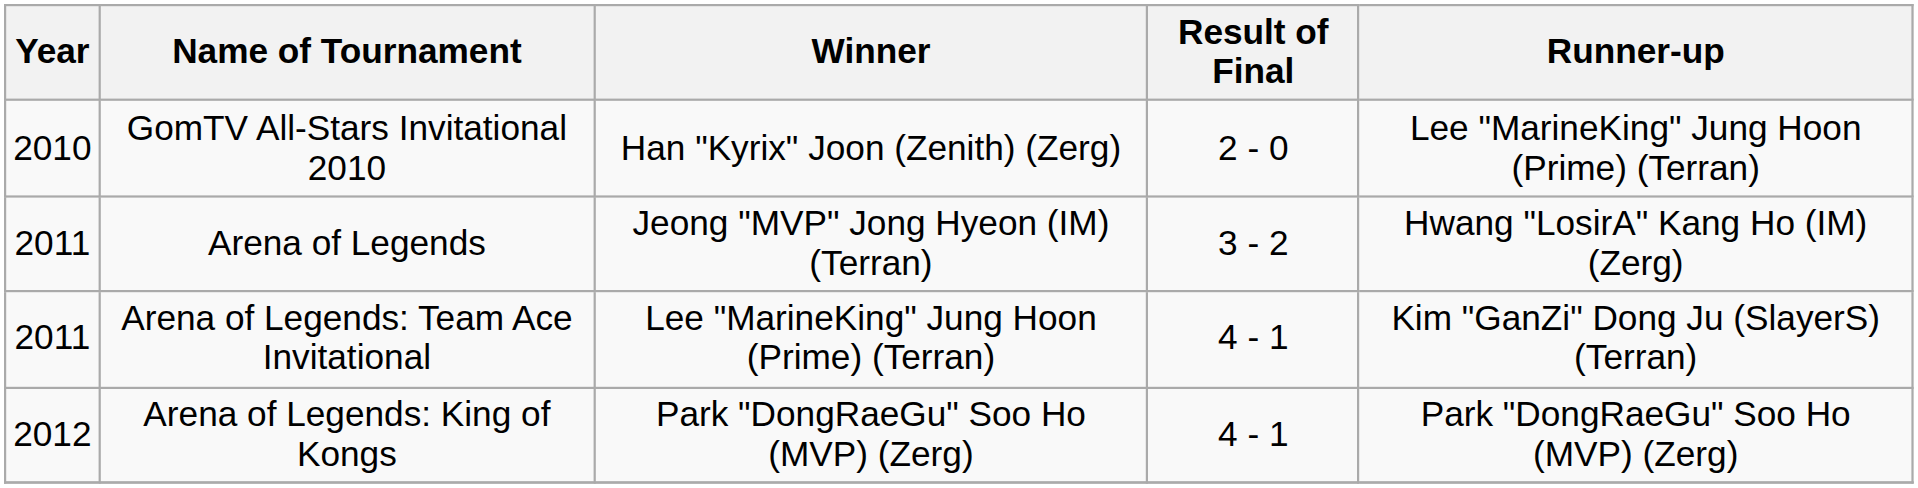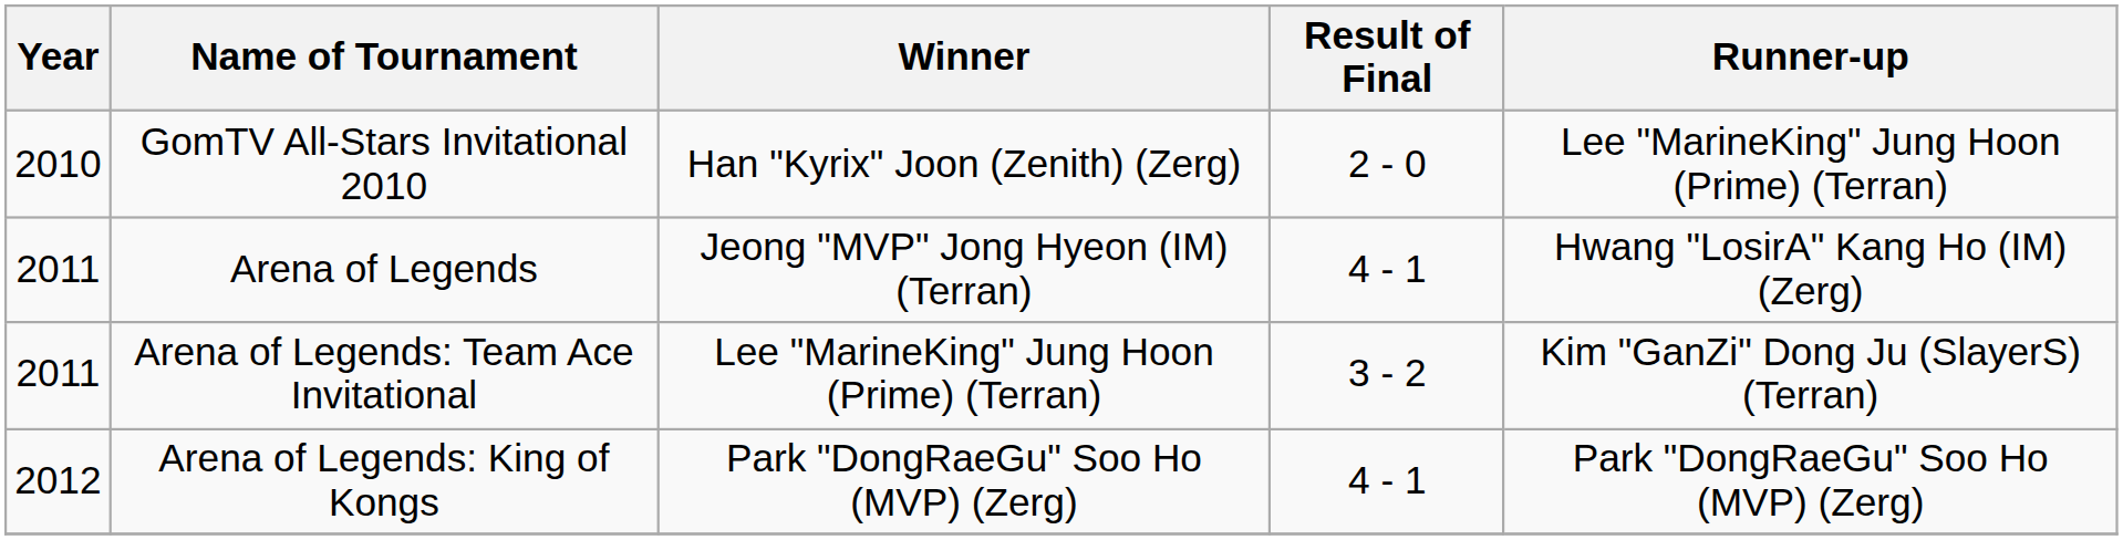 <table class="wikitable" style="text-align:center">
 <tr>
 <th>Year</th>
 <th>Name of Tournament</th>
 <th>Winner</th>
 <th>Result of Final</th>
 <th>Runner-up</th>
 </tr>
 <tr>
 <td>2010</td>
 <td>GomTV All-Stars Invitational 2010</td>
 <td>Han "Kyrix" Joon (Zenith) (Zerg)</td>
 <td>2 - 0</td>
 <td>Lee "MarineKing" Jung Hoon (Prime) (Terran)</td>
 </tr>
 <tr>
 <td>2011</td>
 <td>Arena of Legends</td>
 <td>Jeong "MVP" Jong Hyeon (IM) (Terran)</td>
-<td>3 - 2</td>
+<td>4 - 1</td>
 <td>Hwang "LosirA" Kang Ho (IM) (Zerg)</td>
 </tr>
 <tr>
 <td>2011</td>
 <td>Arena of Legends: Team Ace Invitational</td>
 <td>Lee "MarineKing" Jung Hoon (Prime) (Terran)</td>
-<td>4 - 1</td>
+<td>3 - 2</td>
 <td>Kim "GanZi" Dong Ju (SlayerS) (Terran)</td>
 </tr>
 <tr>
 <td>2012</td>
 <td>Arena of Legends: King of Kongs</td>
 <td>Park "DongRaeGu" Soo Ho (MVP) (Zerg)</td>
 <td>4 - 1</td>
 <td>Park "DongRaeGu" Soo Ho (MVP) (Zerg)</td>
 </tr>
 <tr>
 </tr>
 </table>
